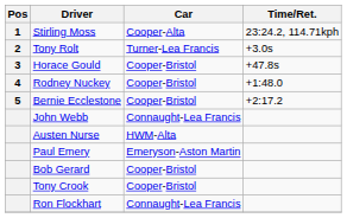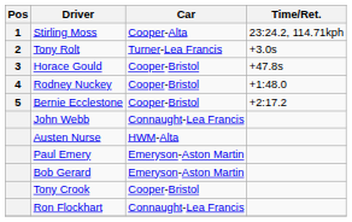 <table class="wikitable" style="font-size: 90%;">
 <tr>
 <th>Pos</th>
 <th>Driver</th>
 <th>Car</th>
 <th>Time/Ret.</th>
 </tr>
 <tr>
 <th>1</th>
 <td> <a href='#'>Stirling Moss</a></td>
 <td><a href='#'>Cooper</a>-<a href='#'>Alta</a></td>
 <td>23:24.2, 114.71kph</td>
 </tr>
 <tr>
 <th>2</th>
 <td> <a href='#'>Tony Rolt</a></td>
 <td><a href='#'>Turner</a>-<a href='#'>Lea Francis</a></td>
 <td>+3.0s</td>
 </tr>
 <tr>
 <th>3</th>
 <td> <a href='#'>Horace Gould</a></td>
 <td><a href='#'>Cooper</a>-<a href='#'>Bristol</a></td>
 <td>+47.8s</td>
 </tr>
 <tr>
 <th>4</th>
 <td> <a href='#'>Rodney Nuckey</a></td>
 <td><a href='#'>Cooper</a>-<a href='#'>Bristol</a></td>
 <td>+1:48.0</td>
 </tr>
 <tr>
 <th>5</th>
 <td> <a href='#'>Bernie Ecclestone</a></td>
 <td><a href='#'>Cooper</a>-<a href='#'>Bristol</a></td>
 <td>+2:17.2</td>
 </tr>
 <tr>
 <th></th>
 <td> <a href='#'>John Webb</a></td>
 <td><a href='#'>Connaught</a>-<a href='#'>Lea Francis</a></td>
 <td></td>
 </tr>
 <tr>
 <th></th>
 <td> <a href='#'>Austen Nurse</a></td>
 <td><a href='#'>HWM</a>-<a href='#'>Alta</a></td>
 <td></td>
 </tr>
 <tr>
 <th></th>
 <td> <a href='#'>Paul Emery</a></td>
 <td><a href='#'>Emeryson</a>-<a href='#'>Aston Martin</a></td>
 <td></td>
 </tr>
 <tr>
 <th></th>
 <td> <a href='#'>Bob Gerard</a></td>
-<td><a href='#'>Cooper</a>-<a href='#'>Bristol</a></td>
+<td><a href='#'>Emeryson</a>-<a href='#'>Aston Martin</a></td>
 <td></td>
 </tr>
 <tr>
 <th></th>
 <td> <a href='#'>Tony Crook</a></td>
 <td><a href='#'>Cooper</a>-<a href='#'>Bristol</a></td>
 <td></td>
 </tr>
 <tr>
 <th></th>
 <td> <a href='#'>Ron Flockhart</a></td>
 <td><a href='#'>Connaught</a>-<a href='#'>Lea Francis</a></td>
 <td></td>
 </tr>
 <tr>
 </tr>
 </table>
